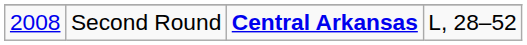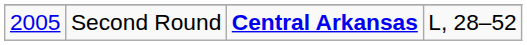 <table class="wikitable">
 <tr>
 </tr>
 <tr align="center">
-<td><a href='#'>2008</a></td>
+<td><a href='#'>2005</a></td>
 <td>Second Round</td>
 <td><strong><a href='#'>Central Arkansas</a></strong></td>
 <td>L, 28–52</td>
 </tr>
 </table>
